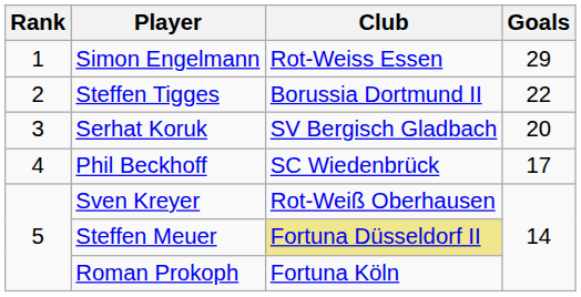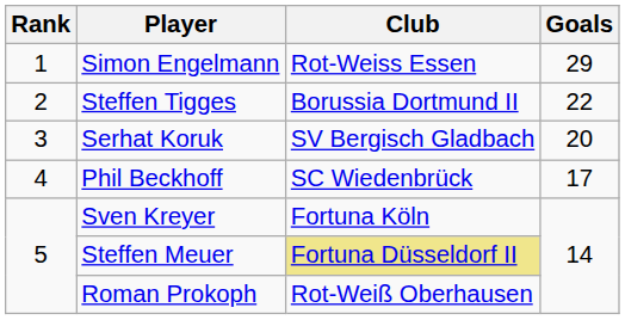 <table class="wikitable" style="text-align:center">
 <tr>
 <th>Rank</th>
 <th>Player</th>
 <th>Club</th>
 <th>Goals</th>
 </tr>
 <tr>
 <td>1</td>
 <td align="left"> <a href='#'>Simon Engelmann</a></td>
 <td align="left"><a href='#'>Rot-Weiss Essen</a></td>
 <td>29</td>
 </tr>
 <tr>
 <td>2</td>
 <td align="left"> <a href='#'>Steffen Tigges</a></td>
 <td align="left"><a href='#'>Borussia Dortmund II</a></td>
 <td>22</td>
 </tr>
 <tr>
 <td>3</td>
 <td align="left"> <a href='#'>Serhat Koruk</a></td>
 <td align="left"><a href='#'>SV Bergisch Gladbach</a></td>
 <td>20</td>
 </tr>
 <tr>
 <td>4</td>
 <td align="left"> <a href='#'>Phil Beckhoff</a></td>
 <td align="left"><a href='#'>SC Wiedenbrück</a></td>
 <td>17</td>
 </tr>
 <tr>
 <td rowspan=3>5</td>
 <td align="left"> <a href='#'>Sven Kreyer</a></td>
-<td align="left"><a href='#'>Rot-Weiß Oberhausen</a></td>
+<td align="left"><a href='#'>Fortuna Köln</a></td>
 <td rowspan=3>14</td>
 </tr>
 <tr>
 <td align="left"> <a href='#'>Steffen Meuer</a></td>
 <td align="left" style="background: khaki;"><a href='#'>Fortuna Düsseldorf II</a></td>
 </tr>
 <tr>
 <td align="left"> <a href='#'>Roman Prokoph</a></td>
-<td align="left"><a href='#'>Fortuna Köln</a></td>
+<td align="left"><a href='#'>Rot-Weiß Oberhausen</a></td>
 </tr>
 </table>
